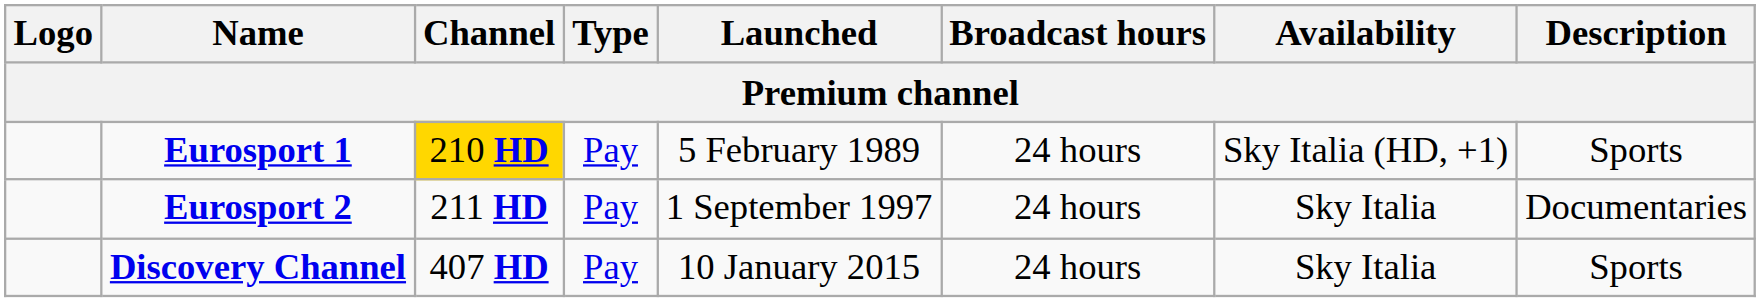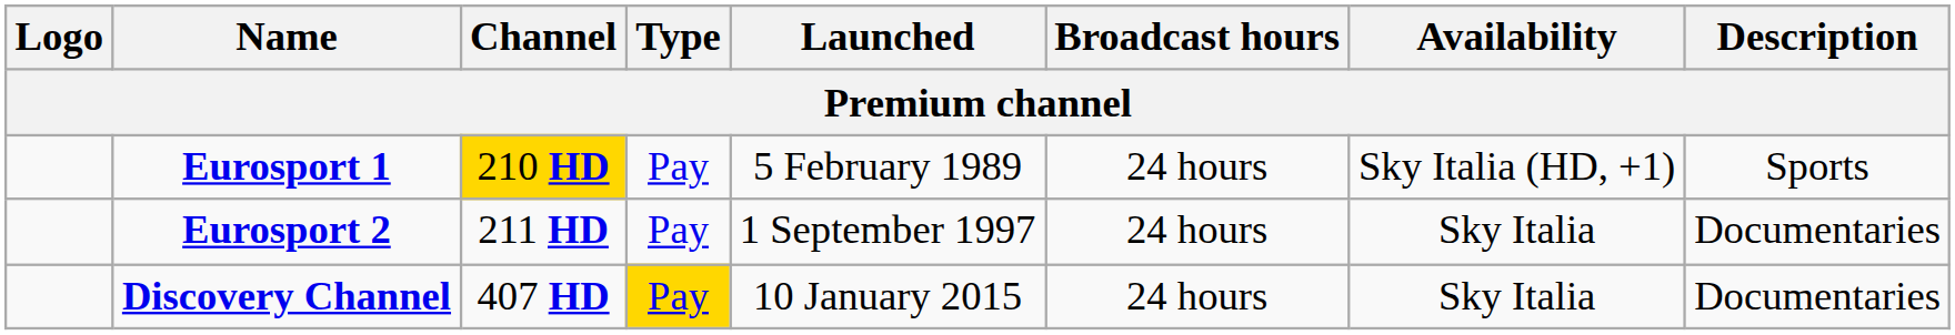 <table class="wikitable" style="text-align:center">
 <tr>
 <th>Logo</th>
 <th>Name</th>
 <th>Channel</th>
 <th>Type</th>
 <th>Launched</th>
 <th>Broadcast hours</th>
 <th>Availability</th>
 <th>Description</th>
 </tr>
 <tr>
 <th colspan="8">Premium channel</th>
 </tr>
 <tr>
 <td></td>
 <td><strong><a href='#'>Eurosport 1</a></strong></td>
 <td style="background: gold;">210 <strong><a href='#'>HD</a></strong></td>
 <td><a href='#'>Pay</a></td>
 <td>5 February 1989</td>
 <td>24 hours</td>
 <td>Sky Italia (HD, +1)</td>
 <td>Sports</td>
 </tr>
 <tr>
 <td></td>
 <td><strong><a href='#'>Eurosport 2</a></strong></td>
 <td>211 <strong><a href='#'>HD</a></strong></td>
 <td><a href='#'>Pay</a></td>
 <td>1 September 1997</td>
 <td>24 hours</td>
 <td>Sky Italia</td>
 <td>Documentaries</td>
 </tr>
 <tr>
 <td></td>
 <td><strong><a href='#'>Discovery Channel</a></strong></td>
 <td>407 <strong><a href='#'>HD</a></strong></td>
-<td><a href='#'>Pay</a></td>
+<td style="background: gold;"><a href='#'>Pay</a></td>
 <td>10 January 2015</td>
 <td>24 hours</td>
 <td>Sky Italia</td>
-<td>Sports</td>
+<td>Documentaries</td>
 </tr>
 </table>
